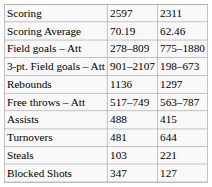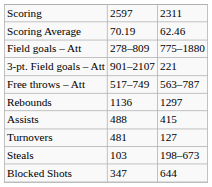 <table class="wikitable">
 <tr>
 </tr>
 <tr>
 <td>Scoring</td>
 <td>2597</td>
 <td>2311</td>
 </tr>
 <tr>
 <td>Scoring Average</td>
 <td>70.19</td>
 <td>62.46</td>
 </tr>
 <tr>
 <td>Field goals – Att</td>
 <td>278–809</td>
 <td>775–1880</td>
 </tr>
 <tr>
 <td>3-pt. Field goals – Att</td>
 <td>901–2107</td>
-<td>198–673</td>
+<td>221</td>
+</tr>
+<tr>
+<td>Free throws – Att</td>
+<td>517–749</td>
+<td>563–787</td>
 </tr>
 <tr>
 <td>Rebounds</td>
 <td>1136</td>
 <td>1297</td>
-</tr>
-<tr>
-<td>Free throws – Att</td>
-<td>517–749</td>
-<td>563–787</td>
 </tr>
 <tr>
 <td>Assists</td>
 <td>488</td>
 <td>415</td>
 </tr>
 <tr>
 <td>Turnovers</td>
 <td>481</td>
-<td>644</td>
+<td>127</td>
 </tr>
 <tr>
 <td>Steals</td>
 <td>103</td>
-<td>221</td>
+<td>198–673</td>
 </tr>
 <tr>
 <td>Blocked Shots</td>
 <td>347</td>
-<td>127</td>
+<td>644</td>
 </tr>
 <tr>
 </tr>
 </table>
